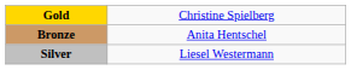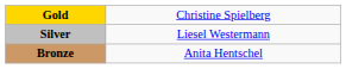 <table class="wikitable" style="text-align:center; " width="35%">
 <tr>
 <td bgcolor="gold"><strong>Gold</strong></td>
 <td><a href='#'>Christine Spielberg</a><br>  <small><em></em></small></td>
 </tr>
 <tr>
+<td bgcolor="silver"><strong>Silver</strong></td>
+<td><a href='#'>Liesel Westermann</a><br>  <small><em></em></small></td>
+</tr>
+<tr>
 <td bgcolor="CC9966"><strong>Bronze</strong></td>
 <td><a href='#'>Anita Hentschel</a><br>  <small><em></em></small></td>
 </tr>
-<tr>
-<td bgcolor="silver"><strong>Silver</strong></td>
-<td><a href='#'>Liesel Westermann</a><br>  <small><em></em></small></td>
-</tr>
 </table>
